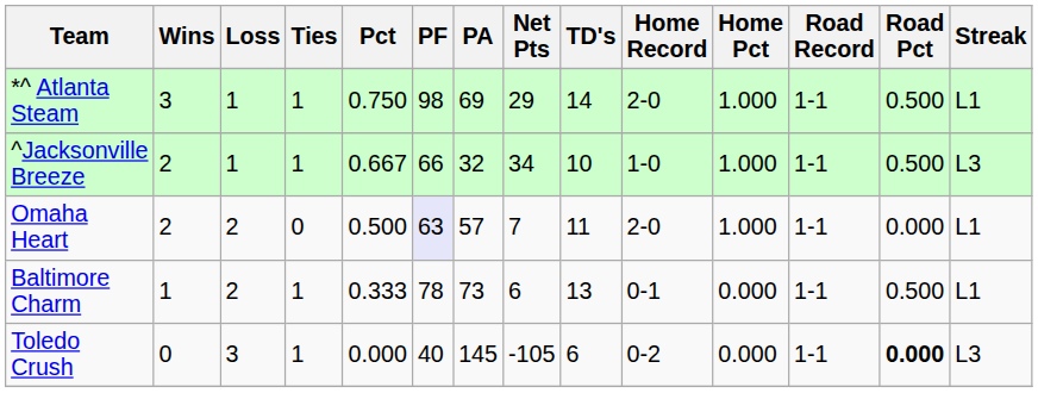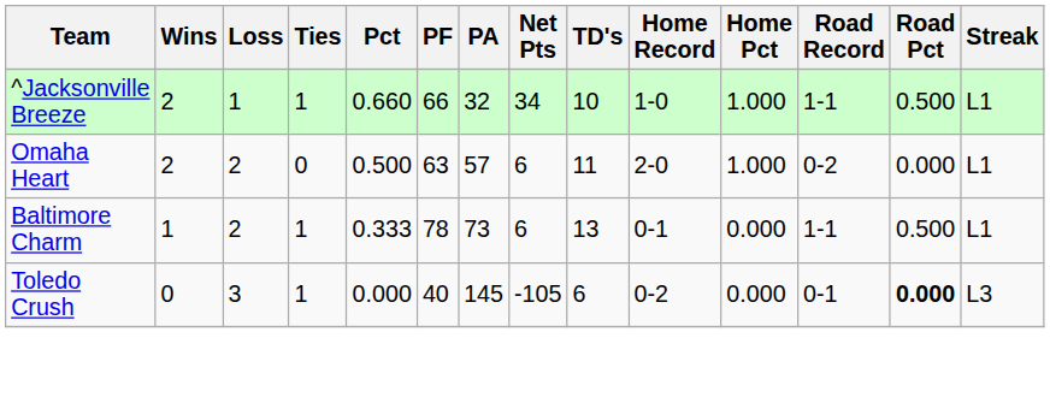 <table class="wikitable">
 <tr>
 <th>Team</th>
 <th>Wins</th>
 <th>Loss</th>
 <th>Ties</th>
 <th>Pct</th>
 <th>PF</th>
 <th>PA</th>
 <th>Net Pts</th>
 <th>TD's</th>
 <th>Home Record</th>
 <th>Home Pct</th>
 <th>Road Record</th>
 <th>Road Pct</th>
 <th>Streak</th>
 </tr>
 <tr>
 </tr>
-<tr bgcolor="#ccffcc">
-<td>*^ <a href='#'>Atlanta Steam</a></td>
-<td>3</td>
-<td>1</td>
-<td>1</td>
-<td>0.750</td>
-<td>98</td>
-<td>69</td>
-<td>29</td>
-<td>14</td>
-<td>2-0</td>
-<td>1.000</td>
-<td>1-1</td>
-<td>0.500</td>
-<td>L1</td>
-</tr>
 <tr>
 </tr>
 <tr bgcolor="#ccffcc">
 <td>^<a href='#'>Jacksonville Breeze</a></td>
 <td>2</td>
 <td>1</td>
 <td>1</td>
-<td>0.667</td>
+<td>0.660</td>
 <td>66</td>
 <td>32</td>
 <td>34</td>
 <td>10</td>
 <td>1-0</td>
 <td>1.000</td>
 <td>1-1</td>
 <td>0.500</td>
-<td>L3</td>
+<td>L1</td>
 </tr>
 <tr>
 <td><a href='#'>Omaha Heart</a></td>
 <td>2</td>
 <td>2</td>
 <td>0</td>
 <td>0.500</td>
-<td style="background: lavender;">63</td>
+<td>63</td>
 <td>57</td>
-<td>7</td>
+<td>6</td>
 <td>11</td>
 <td>2-0</td>
 <td>1.000</td>
-<td>1-1</td>
+<td>0-2</td>
 <td>0.000</td>
 <td>L1</td>
 </tr>
 <tr>
 <td><a href='#'>Baltimore Charm</a></td>
 <td>1</td>
 <td>2</td>
 <td>1</td>
 <td>0.333</td>
 <td>78</td>
 <td>73</td>
 <td>6</td>
 <td>13</td>
 <td>0-1</td>
 <td>0.000</td>
 <td>1-1</td>
 <td>0.500</td>
 <td>L1</td>
 </tr>
 <tr>
 <td><a href='#'>Toledo Crush</a></td>
 <td>0</td>
 <td>3</td>
 <td>1</td>
 <td>0.000</td>
 <td>40</td>
 <td>145</td>
 <td>-105</td>
 <td>6</td>
 <td>0-2</td>
 <td>0.000</td>
-<td>1-1</td>
+<td>0-1</td>
 <td><strong>0.000</strong></td>
 <td>L3</td>
 </tr>
 <tr>
 </tr>
 </table>
